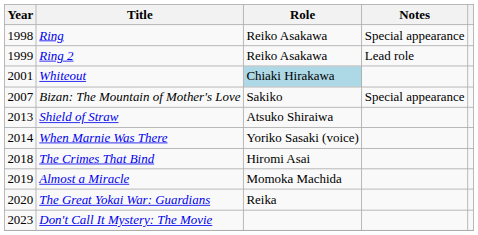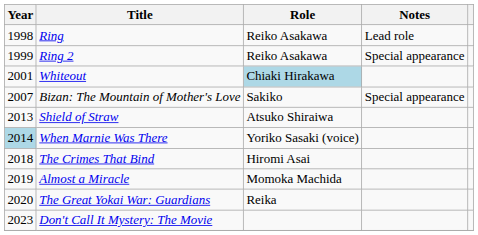 <table class="wikitable sortable">
 <tr>
 <th>Year</th>
 <th>Title</th>
 <th>Role</th>
 <th class="unsortable">Notes</th>
 <th class="unsortable"></th>
 </tr>
 <tr>
 <td>1998</td>
 <td><em><a href='#'>Ring</a></em></td>
 <td>Reiko Asakawa</td>
-<td>Special appearance</td>
+<td>Lead role</td>
 <td></td>
 </tr>
 <tr>
 <td>1999</td>
 <td><em><a href='#'>Ring 2</a></em></td>
 <td>Reiko Asakawa</td>
-<td>Lead role</td>
+<td>Special appearance</td>
 <td></td>
 </tr>
 <tr>
 <td>2001</td>
 <td><em><a href='#'>Whiteout</a></em></td>
 <td style="background: lightblue;">Chiaki Hirakawa</td>
 <td></td>
 <td></td>
 </tr>
 <tr>
 <td>2007</td>
 <td><em>Bizan: The Mountain of Mother's Love</em></td>
 <td>Sakiko</td>
 <td>Special appearance</td>
 <td></td>
 </tr>
 <tr>
 <td>2013</td>
 <td><em><a href='#'>Shield of Straw</a></em></td>
 <td>Atsuko Shiraiwa</td>
 <td></td>
 <td></td>
 </tr>
 <tr>
-<td>2014</td>
+<td style="background: lightblue;">2014</td>
 <td><em><a href='#'>When Marnie Was There</a></em></td>
 <td>Yoriko Sasaki (voice)</td>
 <td></td>
 <td></td>
 </tr>
 <tr>
 <td>2018</td>
 <td><em><a href='#'>The Crimes That Bind</a></em></td>
 <td>Hiromi Asai</td>
 <td></td>
 <td></td>
 </tr>
 <tr>
 <td>2019</td>
 <td><em><a href='#'>Almost a Miracle</a></em></td>
 <td>Momoka Machida</td>
 <td></td>
 <td></td>
 </tr>
 <tr>
 <td>2020</td>
 <td><em><a href='#'>The Great Yokai War: Guardians</a></em></td>
 <td>Reika</td>
 <td></td>
 <td></td>
 </tr>
 <tr>
 <td>2023</td>
 <td><em><a href='#'>Don't Call It Mystery: The Movie</a></em></td>
 <td></td>
 <td></td>
 <td></td>
 </tr>
 <tr>
 </tr>
 </table>
